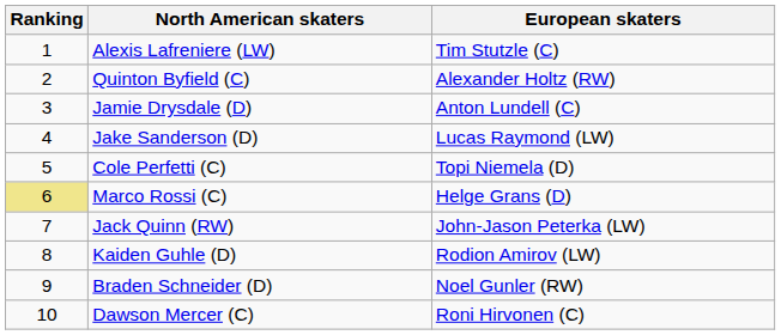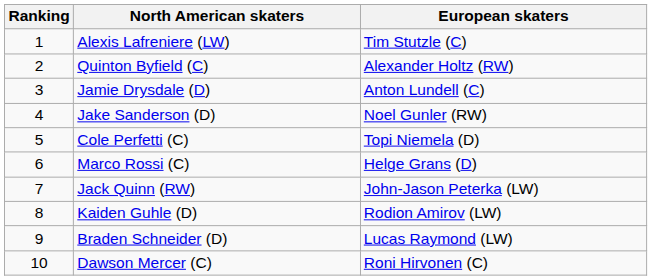 <table class="wikitable">
 <tr>
 <th style="width:4em;">Ranking</th>
 <th style="width:18em;">North American skaters</th>
 <th style="width:18em;">European skaters</th>
 </tr>
 <tr>
 <td style="text-align:center;">1</td>
 <td> <a href='#'>Alexis Lafreniere</a> (<a href='#'>LW</a>)</td>
 <td> <a href='#'>Tim Stutzle</a> (<a href='#'>C</a>)</td>
 </tr>
 <tr>
 <td style="text-align:center;">2</td>
 <td> <a href='#'>Quinton Byfield</a> (<a href='#'>C</a>)</td>
 <td> <a href='#'>Alexander Holtz</a> (<a href='#'>RW</a>)</td>
 </tr>
 <tr>
 <td style="text-align:center;">3</td>
 <td> <a href='#'>Jamie Drysdale</a> (<a href='#'>D</a>)</td>
 <td> <a href='#'>Anton Lundell</a> (<a href='#'>C</a>)</td>
 </tr>
 <tr>
 <td style="text-align:center;">4</td>
 <td> <a href='#'>Jake Sanderson</a> (D)</td>
-<td> <a href='#'>Lucas Raymond</a> (LW)</td>
+<td> <a href='#'>Noel Gunler</a> (RW)</td>
 </tr>
 <tr>
 <td style="text-align:center;">5</td>
 <td> <a href='#'>Cole Perfetti</a> (C)</td>
 <td> <a href='#'>Topi Niemela</a> (D)</td>
 </tr>
 <tr>
-<td style="background: khaki; text-align:center;">6</td>
+<td style="text-align:center;">6</td>
 <td> <a href='#'>Marco Rossi</a> (C)</td>
 <td> <a href='#'>Helge Grans</a> (<a href='#'>D</a>)</td>
 </tr>
 <tr>
 <td style="text-align:center;">7</td>
 <td> <a href='#'>Jack Quinn</a> (<a href='#'>RW</a>)</td>
 <td> <a href='#'>John-Jason Peterka</a> (LW)</td>
 </tr>
 <tr>
 <td style="text-align:center;">8</td>
 <td> <a href='#'>Kaiden Guhle</a> (D)</td>
 <td> <a href='#'>Rodion Amirov</a> (LW)</td>
 </tr>
 <tr>
 <td style="text-align:center;">9</td>
 <td> <a href='#'>Braden Schneider</a> (D)</td>
-<td> <a href='#'>Noel Gunler</a> (RW)</td>
+<td> <a href='#'>Lucas Raymond</a> (LW)</td>
 </tr>
 <tr>
 <td style="text-align:center;">10</td>
 <td> <a href='#'>Dawson Mercer</a> (C)</td>
 <td> <a href='#'>Roni Hirvonen</a> (C)</td>
 </tr>
 </table>
